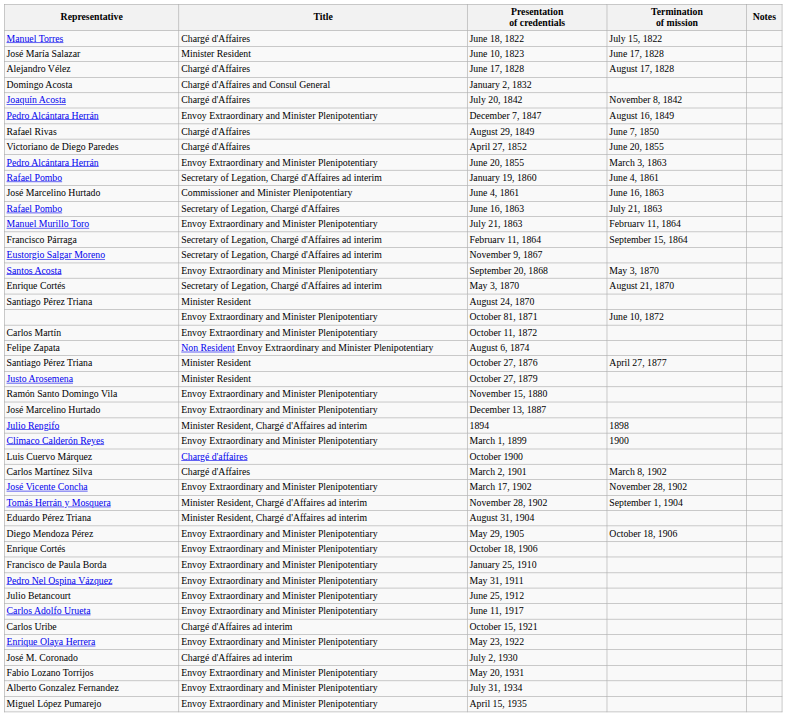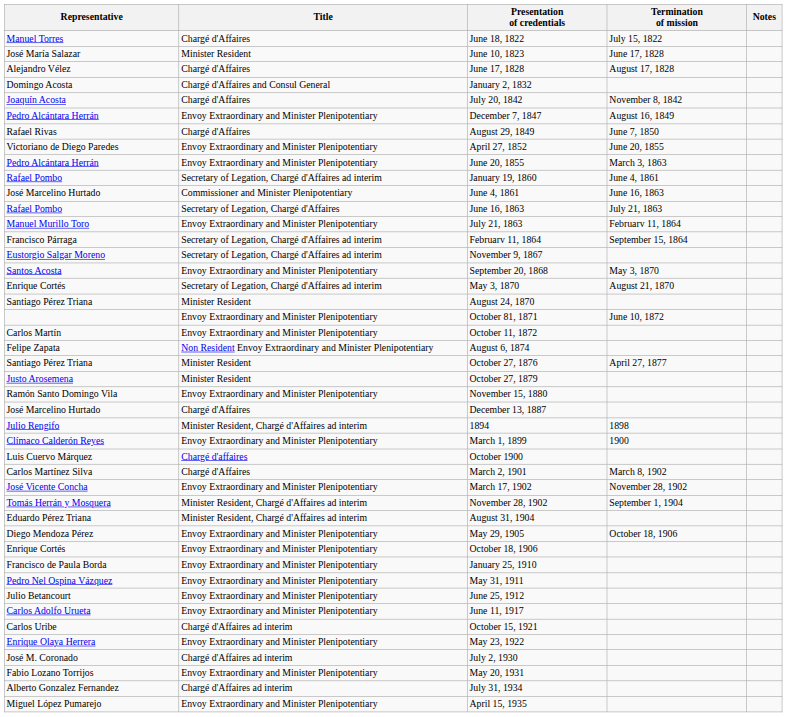 <table class=wikitable>
 <tr>
 <th width=20%>Representative</th>
 <th width=33%>Title</th>
 <th width=16%>Presentation<br>of credentials</th>
 <th width=16%>Termination<br>of mission</th>
 <th width=4%>Notes</th>
 </tr>
 <tr>
 <td><a href='#'>Manuel Torres</a></td>
 <td>Chargé d'Affaires</td>
 <td>June 18, 1822</td>
 <td>July 15, 1822</td>
 <td></td>
 </tr>
 <tr>
 <td>José María Salazar</td>
 <td>Minister Resident</td>
 <td>June 10, 1823</td>
 <td>June 17, 1828</td>
 <td></td>
 </tr>
 <tr>
 <td>Alejandro Vélez</td>
 <td>Chargé d'Affaires</td>
 <td>June 17, 1828</td>
 <td>August 17, 1828</td>
 <td></td>
 </tr>
 <tr>
 <td>Domingo Acosta</td>
 <td>Chargé d'Affaires and Consul General</td>
 <td>January 2, 1832</td>
 <td></td>
 <td></td>
 </tr>
 <tr>
 <td><a href='#'>Joaquín Acosta</a></td>
 <td>Chargé d'Affaires</td>
 <td>July 20, 1842</td>
 <td>November 8, 1842</td>
 <td></td>
 </tr>
 <tr>
 <td><a href='#'>Pedro Alcántara Herrán</a></td>
 <td>Envoy Extraordinary and Minister Plenipotentiary</td>
 <td>December 7, 1847</td>
 <td>August 16, 1849</td>
 <td></td>
 </tr>
 <tr>
 <td>Rafael Rivas</td>
 <td>Chargé d'Affaires</td>
 <td>August 29, 1849</td>
 <td>June 7, 1850</td>
 <td></td>
 </tr>
 <tr>
 <td>Victoriano de Diego Paredes</td>
-<td>Chargé d'Affaires</td>
+<td>Envoy Extraordinary and Minister Plenipotentiary</td>
 <td>April 27, 1852</td>
 <td>June 20, 1855</td>
 <td></td>
 </tr>
 <tr>
 <td><a href='#'>Pedro Alcántara Herrán</a></td>
 <td>Envoy Extraordinary and Minister Plenipotentiary</td>
 <td>June 20, 1855</td>
 <td>March 3, 1863</td>
 <td></td>
 </tr>
 <tr>
 <td><a href='#'>Rafael Pombo</a></td>
 <td>Secretary of Legation, Chargé d'Affaires ad interim</td>
 <td>January 19, 1860</td>
 <td>June 4, 1861</td>
 <td></td>
 </tr>
 <tr>
 <td>José Marcelino Hurtado</td>
 <td>Commissioner and Minister Plenipotentiary</td>
 <td>June 4, 1861</td>
 <td>June 16, 1863</td>
 <td></td>
 </tr>
 <tr>
 <td><a href='#'>Rafael Pombo</a></td>
 <td>Secretary of Legation, Chargé d'Affaires</td>
 <td>June 16, 1863</td>
 <td>July 21, 1863</td>
 <td></td>
 </tr>
 <tr>
 <td><a href='#'>Manuel Murillo Toro</a></td>
 <td>Envoy Extraordinary and Minister Plenipotentiary</td>
 <td>July 21, 1863</td>
 <td>Februarv 11, 1864</td>
 <td></td>
 </tr>
 <tr>
 <td>Francisco Párraga</td>
 <td>Secretary of Legation, Chargé d'Affaires ad interim</td>
 <td>Februarv 11, 1864</td>
 <td>September 15, 1864</td>
 <td></td>
 </tr>
 <tr>
 <td><a href='#'>Eustorgio Salgar Moreno</a></td>
 <td>Secretary of Legation, Chargé d'Affaires ad interim</td>
 <td>November 9, 1867</td>
 <td></td>
 <td></td>
 </tr>
 <tr>
 <td><a href='#'>Santos Acosta</a></td>
 <td>Envoy Extraordinary and Minister Plenipotentiary</td>
 <td>September 20, 1868</td>
 <td>May 3, 1870</td>
 <td></td>
 </tr>
 <tr>
 <td>Enrique Cortés</td>
 <td>Secretary of Legation, Chargé d'Affaires ad interim</td>
 <td>May 3, 1870</td>
 <td>August 21, 1870</td>
 <td></td>
 </tr>
 <tr>
 <td>Santiago Pérez Triana</td>
 <td>Minister Resident</td>
 <td>August 24, 1870</td>
 <td></td>
 <td></td>
 </tr>
 <tr>
 <td></td>
 <td>Envoy Extraordinary and Minister Plenipotentiary</td>
 <td>October 81, 1871</td>
 <td>June 10, 1872</td>
 <td></td>
 </tr>
 <tr>
 <td>Carlos Martín</td>
 <td>Envoy Extraordinary and Minister Plenipotentiary</td>
 <td>October 11, 1872</td>
 <td></td>
 <td></td>
 </tr>
 <tr>
 <td>Felipe Zapata</td>
 <td><a href='#'>Non Resident</a> Envoy Extraordinary and Minister Plenipotentiary</td>
 <td>August 6, 1874</td>
 <td></td>
 <td></td>
 </tr>
 <tr>
 <td>Santiago Pérez Triana</td>
 <td>Minister Resident</td>
 <td>October 27, 1876</td>
 <td>April 27, 1877</td>
 <td></td>
 </tr>
 <tr>
 <td><a href='#'>Justo Arosemena</a></td>
 <td>Minister Resident</td>
 <td>October 27, 1879</td>
 <td></td>
 <td></td>
 </tr>
 <tr>
 <td>Ramón Santo Domingo Vila</td>
 <td>Envoy Extraordinary and Minister Plenipotentiary</td>
 <td>November 15, 1880</td>
 <td></td>
 <td></td>
 </tr>
 <tr>
 <td>José Marcelino Hurtado</td>
-<td>Envoy Extraordinary and Minister Plenipotentiary</td>
+<td>Chargé d'Affaires</td>
 <td>December 13, 1887</td>
 <td></td>
 <td></td>
 </tr>
 <tr>
 <td><a href='#'>Julio Rengifo</a></td>
 <td>Minister Resident, Chargé d'Affaires ad interim</td>
 <td>1894</td>
 <td>1898</td>
 <td></td>
 </tr>
 <tr>
 <td><a href='#'>Clímaco Calderón Reyes</a></td>
 <td>Envoy Extraordinary and Minister Plenipotentiary</td>
 <td>March 1, 1899</td>
 <td>1900</td>
 <td></td>
 </tr>
 <tr>
 <td>Luis Cuervo Márquez</td>
 <td><a href='#'>Chargé d'affaires</a></td>
 <td>October 1900</td>
 <td></td>
 <td></td>
 </tr>
 <tr>
 <td>Carlos Martínez Silva</td>
 <td>Chargé d'Affaires</td>
 <td>March 2, 1901</td>
 <td>March 8, 1902</td>
 <td></td>
 </tr>
 <tr>
 <td><a href='#'>José Vicente Concha</a></td>
 <td>Envoy Extraordinary and Minister Plenipotentiary</td>
 <td>March 17, 1902</td>
 <td>November 28, 1902</td>
 <td></td>
 </tr>
 <tr>
 <td><a href='#'>Tomás Herrán y Mosquera</a></td>
 <td>Minister Resident, Chargé d'Affaires ad interim</td>
 <td>November 28, 1902</td>
 <td>September 1, 1904</td>
 <td></td>
 </tr>
 <tr>
 <td>Eduardo Pérez Triana</td>
 <td>Minister Resident, Chargé d'Affaires ad interim</td>
 <td>August 31, 1904</td>
 <td></td>
 <td></td>
 </tr>
 <tr>
 <td>Diego Mendoza Pérez</td>
 <td>Envoy Extraordinary and Minister Plenipotentiary</td>
 <td>May 29, 1905</td>
 <td>October 18, 1906</td>
 <td></td>
 </tr>
 <tr>
 <td>Enrique Cortés</td>
 <td>Envoy Extraordinary and Minister Plenipotentiary</td>
 <td>October 18, 1906</td>
 <td></td>
 <td></td>
 </tr>
 <tr>
 <td>Francisco de Paula Borda</td>
 <td>Envoy Extraordinary and Minister Plenipotentiary</td>
 <td>January 25, 1910</td>
 <td></td>
 <td></td>
 </tr>
 <tr>
 <td><a href='#'>Pedro Nel Ospina Vázquez</a></td>
 <td>Envoy Extraordinary and Minister Plenipotentiary</td>
 <td>May 31, 1911</td>
 <td></td>
 <td></td>
 </tr>
 <tr>
 <td>Julio Betancourt</td>
 <td>Envoy Extraordinary and Minister Plenipotentiary</td>
 <td>June 25, 1912</td>
 <td></td>
 <td></td>
 </tr>
 <tr>
 <td><a href='#'>Carlos Adolfo Urueta</a></td>
 <td>Envoy Extraordinary and Minister Plenipotentiary</td>
 <td>June 11, 1917</td>
 <td></td>
 <td></td>
 </tr>
 <tr>
 <td>Carlos Uribe</td>
 <td>Chargé d'Affaires ad interim</td>
 <td>October 15, 1921</td>
 <td></td>
 <td></td>
 </tr>
 <tr>
 <td><a href='#'>Enrique Olaya Herrera</a></td>
 <td>Envoy Extraordinary and Minister Plenipotentiary</td>
 <td>May 23, 1922</td>
 <td></td>
 <td></td>
 </tr>
 <tr>
 <td>José M. Coronado</td>
 <td>Chargé d'Affaires ad interim</td>
 <td>July 2, 1930</td>
 <td></td>
 <td></td>
 </tr>
 <tr>
 <td>Fabio Lozano Torrijos</td>
 <td>Envoy Extraordinary and Minister Plenipotentiary</td>
 <td>May 20, 1931</td>
 <td></td>
 <td></td>
 </tr>
 <tr>
 <td>Alberto Gonzalez Fernandez</td>
-<td>Envoy Extraordinary and Minister Plenipotentiary</td>
+<td>Chargé d'Affaires ad interim</td>
 <td>July 31, 1934</td>
 <td></td>
 <td></td>
 </tr>
 <tr>
 <td>Miguel López Pumarejo</td>
 <td>Envoy Extraordinary and Minister Plenipotentiary</td>
 <td>April 15, 1935</td>
 <td></td>
 <td></td>
 </tr>
 </table>
